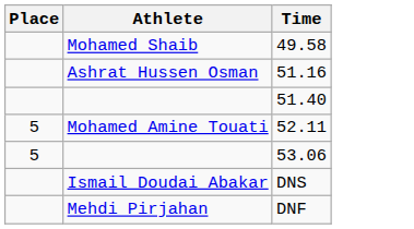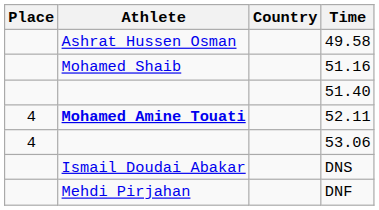 <table class="wikitable">
 <tr>
 <th>Place</th>
 <th>Athlete</th>
+<th>Country</th>
 <th>Time</th>
 </tr>
 <tr>
 <td align=center></td>
-<td><a href='#'>Mohamed Shaib</a></td>
+<td><a href='#'>Ashrat Hussen Osman</a></td>
+<td></td>
 <td>49.58</td>
 </tr>
 <tr>
 <td align=center></td>
-<td><a href='#'>Ashrat Hussen Osman</a></td>
+<td><a href='#'>Mohamed Shaib</a></td>
+<td></td>
 <td>51.16</td>
 </tr>
 <tr>
 <td align=center></td>
 <td></td>
+<td></td>
 <td>51.40</td>
 </tr>
 <tr>
-<td align=center>5</td>
-<td><a href='#'>Mohamed Amine Touati</a></td>
+<td align=center>4</td>
+<td><strong><a href='#'>Mohamed Amine Touati</a></strong></td>
+<td></td>
 <td>52.11</td>
 </tr>
 <tr>
-<td align=center>5</td>
+<td align=center>4</td>
+<td></td>
 <td></td>
 <td>53.06</td>
 </tr>
 <tr>
 <td align=center></td>
 <td><a href='#'>Ismail Doudai Abakar</a></td>
+<td></td>
 <td>DNS</td>
 </tr>
 <tr>
 <td align=center></td>
 <td><a href='#'>Mehdi Pirjahan</a></td>
+<td></td>
 <td>DNF</td>
 </tr>
 </table>
